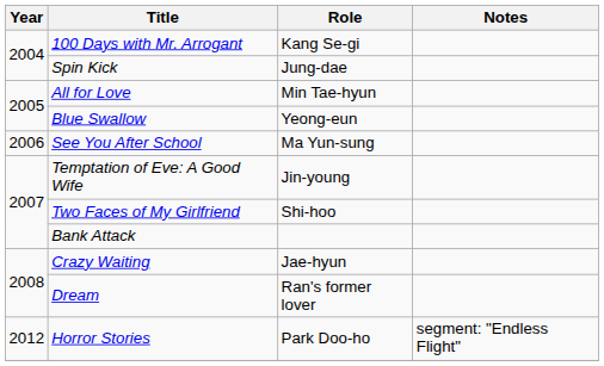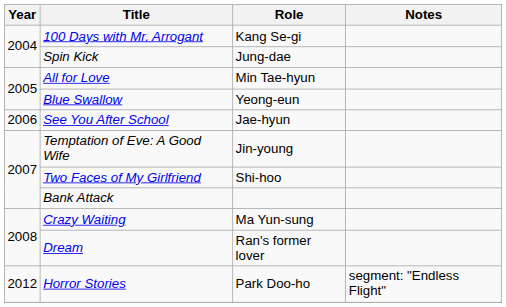 <table class="wikitable" style="width:600px">
 <tr>
 <th width=10>Year</th>
 <th>Title</th>
 <th>Role</th>
 <th>Notes</th>
 </tr>
 <tr>
 <td rowspan=2>2004</td>
 <td><em><a href='#'>100 Days with Mr. Arrogant</a></em></td>
 <td>Kang Se-gi</td>
 <td></td>
 </tr>
 <tr>
 <td><em>Spin Kick</em></td>
 <td>Jung-dae</td>
 <td></td>
 </tr>
 <tr>
 <td rowspan=2>2005</td>
 <td><em><a href='#'>All for Love</a></em></td>
 <td>Min Tae-hyun</td>
 <td></td>
 </tr>
 <tr>
 <td><em><a href='#'>Blue Swallow</a></em></td>
 <td>Yeong-eun</td>
 <td></td>
 </tr>
 <tr>
 <td>2006</td>
 <td><em><a href='#'>See You After School</a></em></td>
-<td>Ma Yun-sung</td>
+<td>Jae-hyun</td>
 <td></td>
 </tr>
 <tr>
 <td rowspan=3>2007</td>
 <td><em>Temptation of Eve: A Good Wife</em></td>
 <td>Jin-young</td>
 <td></td>
 </tr>
 <tr>
 <td><em><a href='#'>Two Faces of My Girlfriend</a></em></td>
 <td>Shi-hoo</td>
 <td></td>
 </tr>
 <tr>
 <td><em>Bank Attack</em></td>
 <td></td>
 <td></td>
 </tr>
 <tr>
 <td rowspan=2>2008</td>
 <td><em><a href='#'>Crazy Waiting</a></em></td>
-<td>Jae-hyun</td>
+<td>Ma Yun-sung</td>
 <td></td>
 </tr>
 <tr>
 <td><em><a href='#'>Dream</a></em></td>
 <td>Ran's former lover</td>
 <td></td>
 </tr>
 <tr>
 <td>2012</td>
 <td><em><a href='#'>Horror Stories</a></em></td>
 <td>Park Doo-ho</td>
 <td>segment: "Endless Flight"</td>
 </tr>
 <tr>
 </tr>
 </table>
